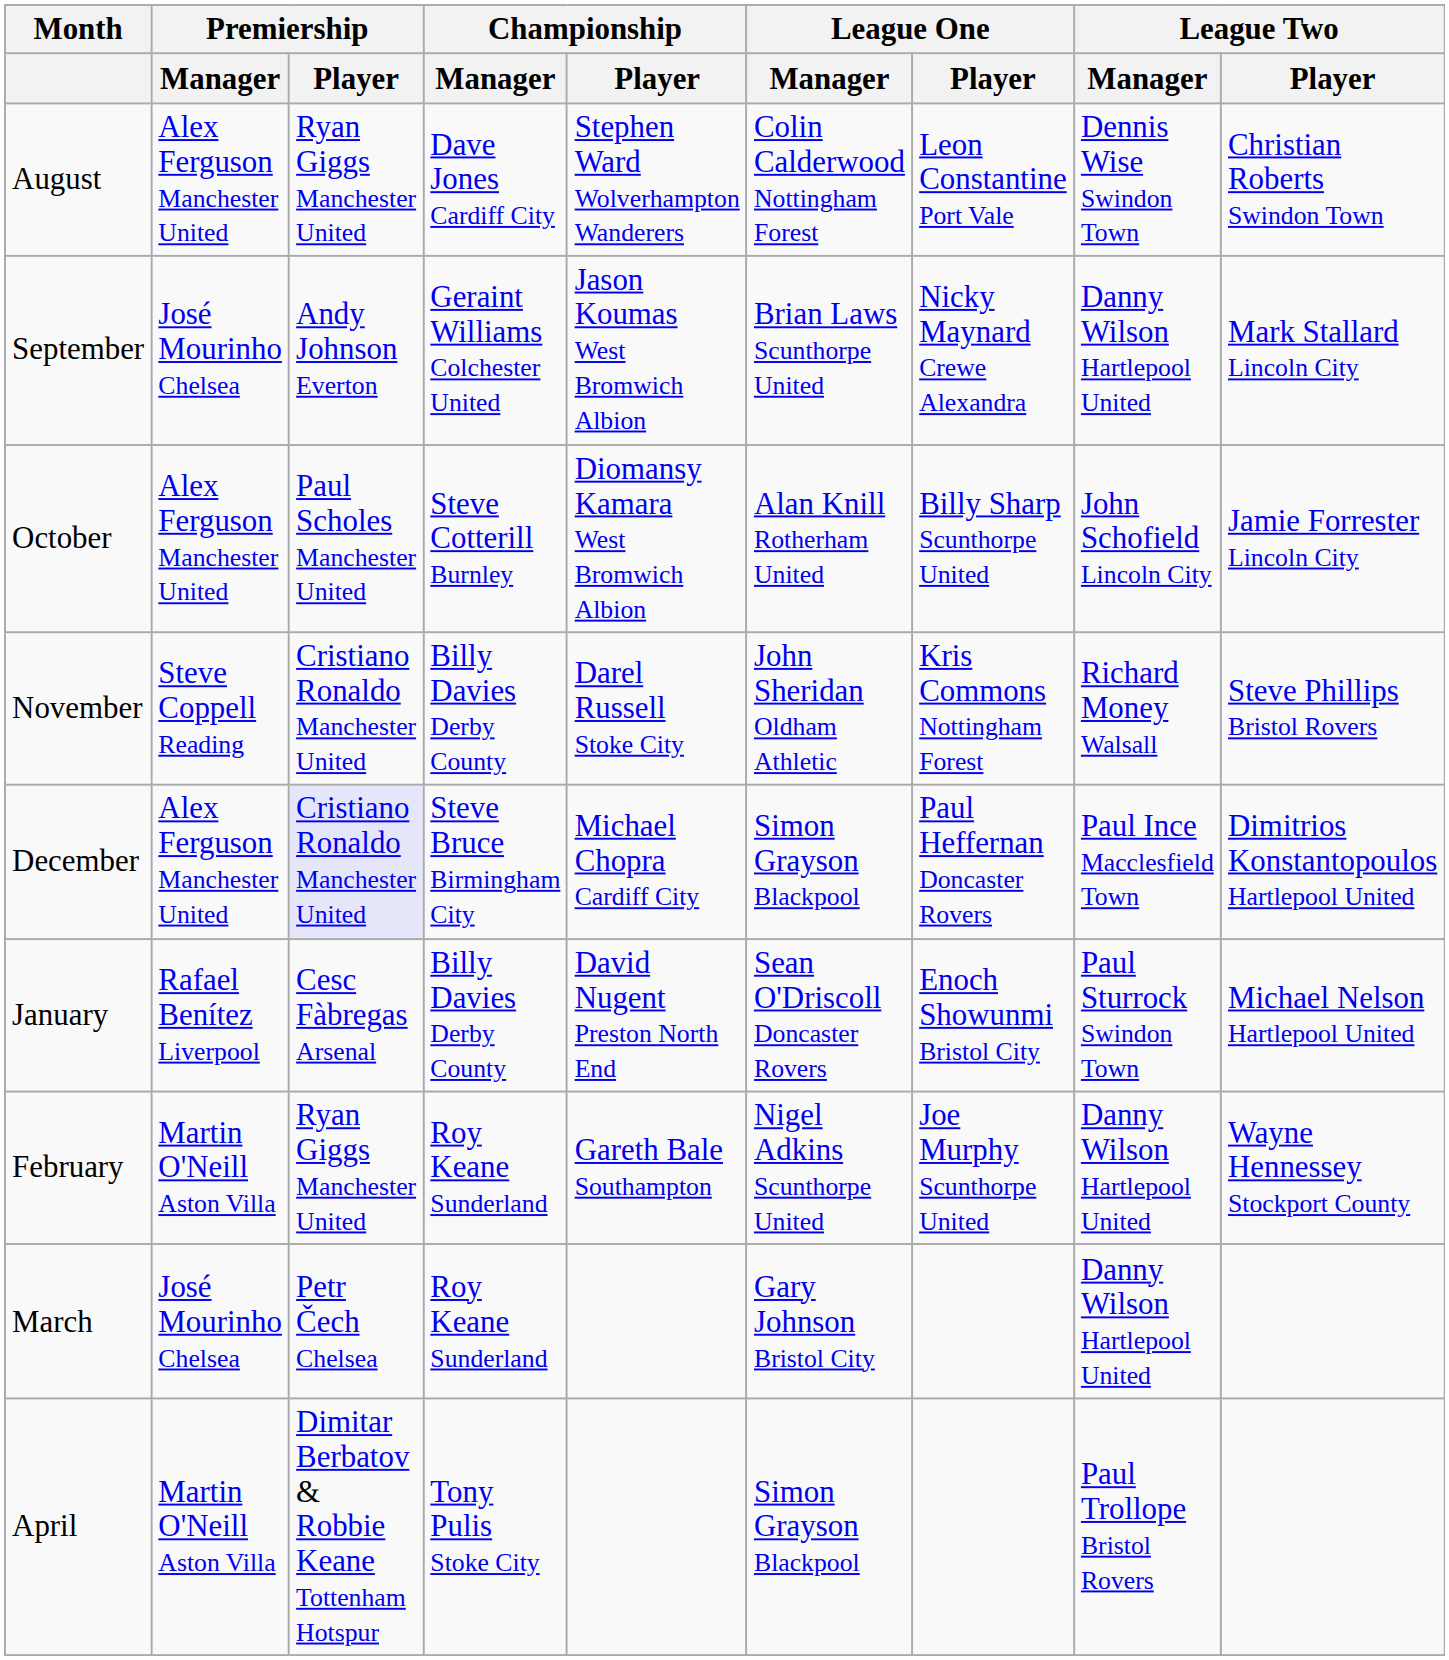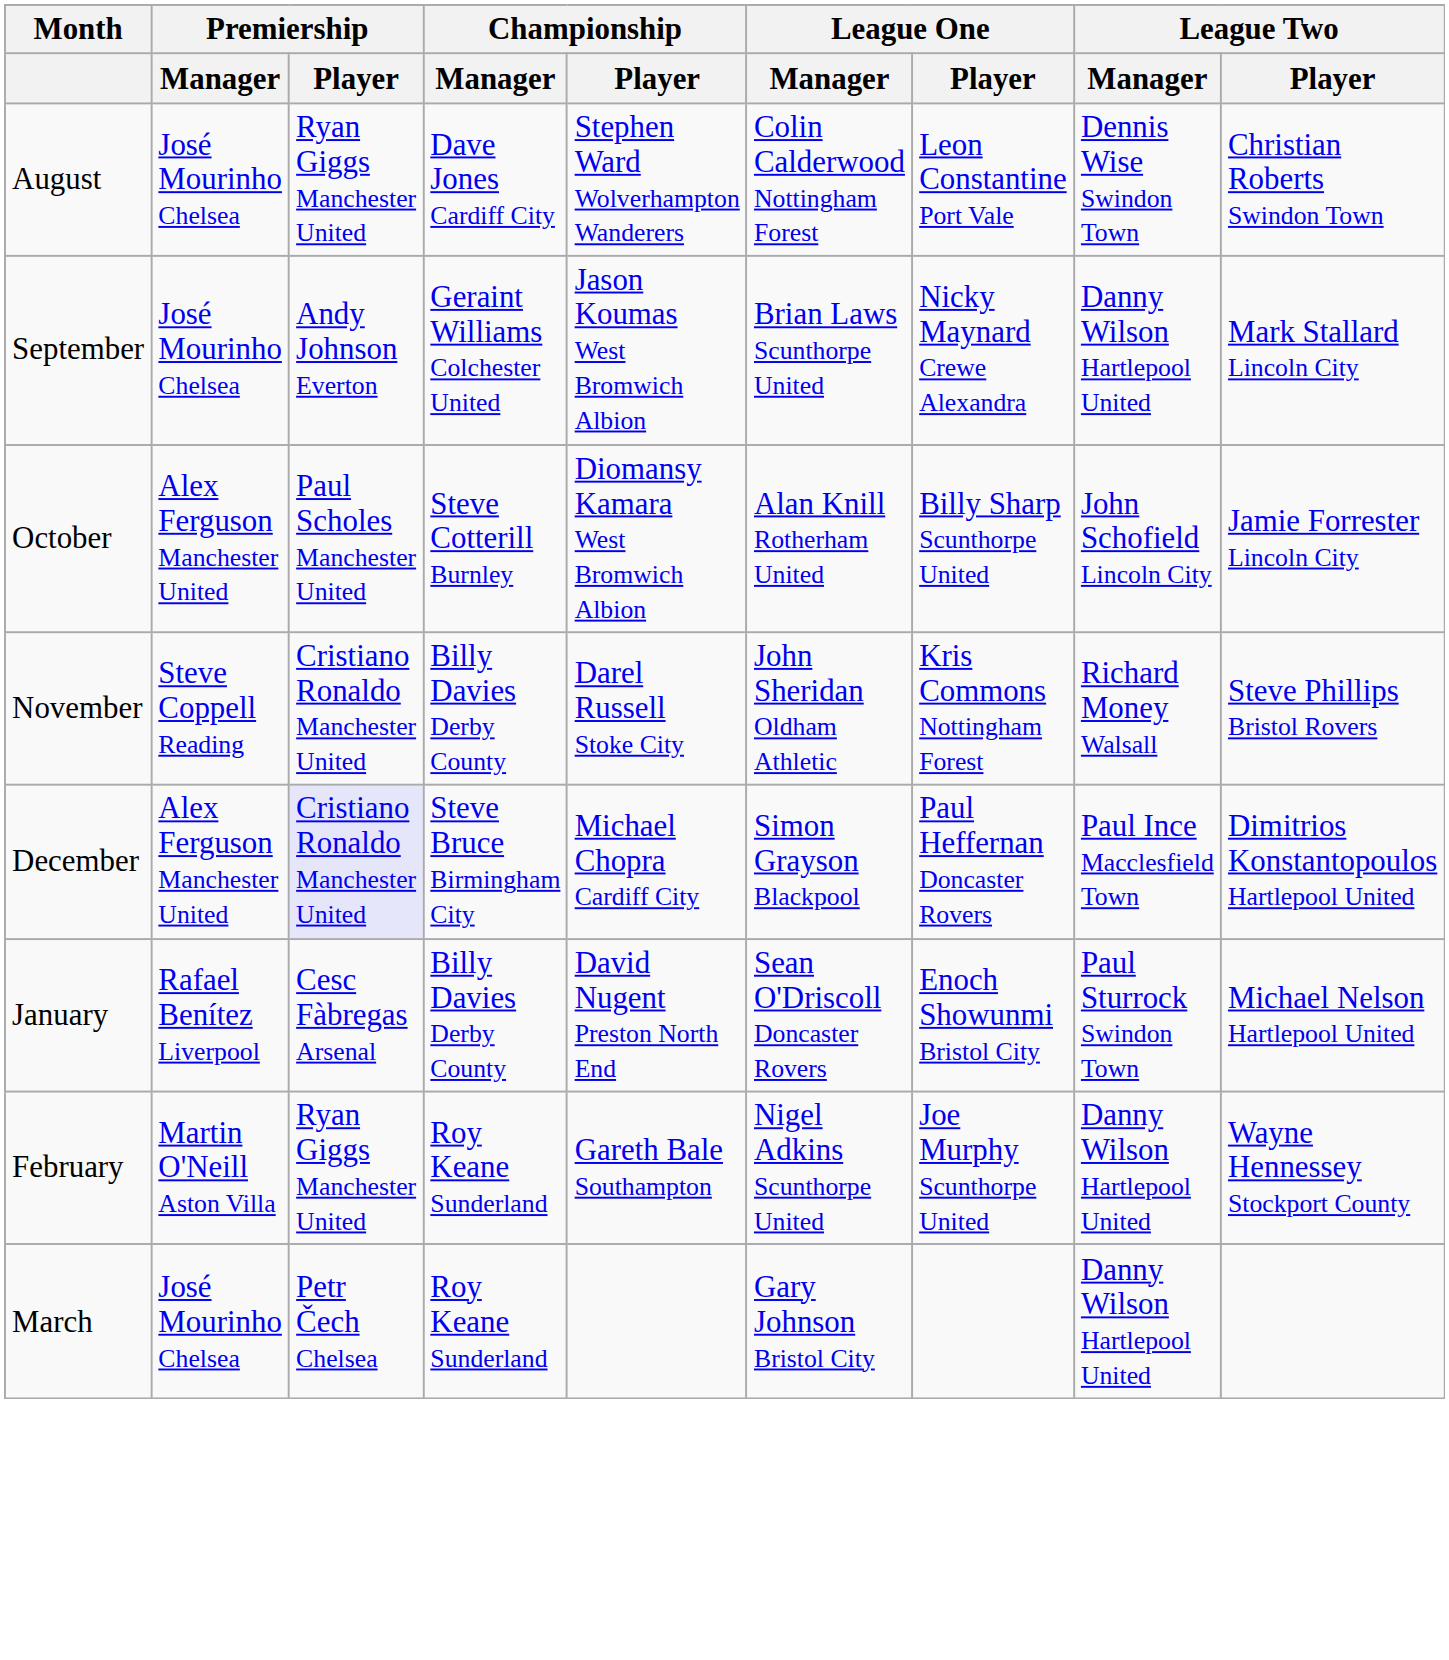 <table class="wikitable">
 <tr>
 <th>Month</th>
 <th colspan="2">Premiership</th>
 <th colspan="2">Championship</th>
 <th colspan="2">League One</th>
 <th colspan="2">League Two</th>
 </tr>
 <tr>
 <th></th>
 <th>Manager</th>
 <th>Player</th>
 <th>Manager</th>
 <th>Player</th>
 <th>Manager</th>
 <th>Player</th>
 <th>Manager</th>
 <th>Player</th>
 </tr>
 <tr>
 <td>August</td>
-<td><a href='#'>Alex Ferguson</a><br><small><a href='#'>Manchester United</a></small></td>
+<td><a href='#'>José Mourinho</a><br><small><a href='#'>Chelsea</a></small></td>
 <td><a href='#'>Ryan Giggs</a><br><small><a href='#'>Manchester United</a></small></td>
 <td><a href='#'>Dave Jones</a><br><small><a href='#'>Cardiff City</a></small></td>
 <td><a href='#'>Stephen Ward</a><br><small><a href='#'>Wolverhampton Wanderers</a></small></td>
 <td><a href='#'>Colin Calderwood</a><br><small><a href='#'>Nottingham Forest</a></small></td>
 <td><a href='#'>Leon Constantine</a><br><small><a href='#'>Port Vale</a></small></td>
 <td><a href='#'>Dennis Wise</a><br><small><a href='#'>Swindon Town</a></small></td>
 <td><a href='#'>Christian Roberts</a><br><small><a href='#'>Swindon Town</a></small></td>
 </tr>
 <tr>
 <td>September</td>
 <td><a href='#'>José Mourinho</a><br><small><a href='#'>Chelsea</a></small></td>
 <td><a href='#'>Andy Johnson</a><br><small><a href='#'>Everton</a></small></td>
 <td><a href='#'>Geraint Williams</a><br><small><a href='#'>Colchester United</a></small></td>
 <td><a href='#'>Jason Koumas</a><br><small><a href='#'>West Bromwich Albion</a></small></td>
 <td><a href='#'>Brian Laws</a><br><small><a href='#'>Scunthorpe United</a></small></td>
 <td><a href='#'>Nicky Maynard</a><br><small><a href='#'>Crewe Alexandra</a></small></td>
 <td><a href='#'>Danny Wilson</a><br><small><a href='#'>Hartlepool United</a></small></td>
 <td><a href='#'>Mark Stallard</a><br><small><a href='#'>Lincoln City</a></small></td>
 </tr>
 <tr>
 <td>October</td>
 <td><a href='#'>Alex Ferguson</a><br><small><a href='#'>Manchester United</a></small></td>
 <td><a href='#'>Paul Scholes</a><br><small><a href='#'>Manchester United</a></small></td>
 <td><a href='#'>Steve Cotterill</a><br><small><a href='#'>Burnley</a></small></td>
 <td><a href='#'>Diomansy Kamara</a><br><small><a href='#'>West Bromwich Albion</a></small></td>
 <td><a href='#'>Alan Knill</a><br><small><a href='#'>Rotherham United</a></small></td>
 <td><a href='#'>Billy Sharp</a><br><small><a href='#'>Scunthorpe United</a></small></td>
 <td><a href='#'>John Schofield</a><br><small><a href='#'>Lincoln City</a></small></td>
 <td><a href='#'>Jamie Forrester</a><br><small><a href='#'>Lincoln City</a></small></td>
 </tr>
 <tr>
 <td>November</td>
 <td><a href='#'>Steve Coppell</a><br><small><a href='#'>Reading</a></small></td>
 <td><a href='#'>Cristiano Ronaldo</a><br><small><a href='#'>Manchester United</a></small></td>
 <td><a href='#'>Billy Davies</a><br><small><a href='#'>Derby County</a></small></td>
 <td><a href='#'>Darel Russell</a><br><small><a href='#'>Stoke City</a></small></td>
 <td><a href='#'>John Sheridan</a><br><small><a href='#'>Oldham Athletic</a></small></td>
 <td><a href='#'>Kris Commons</a><br><small><a href='#'>Nottingham Forest</a></small></td>
 <td><a href='#'>Richard Money</a><br><small><a href='#'>Walsall</a></small></td>
 <td><a href='#'>Steve Phillips</a><br><small><a href='#'>Bristol Rovers</a></small></td>
 </tr>
 <tr>
 <td>December</td>
 <td><a href='#'>Alex Ferguson</a><br><small><a href='#'>Manchester United</a></small></td>
 <td style="background: lavender;"><a href='#'>Cristiano Ronaldo</a><br><small><a href='#'>Manchester United</a></small></td>
 <td><a href='#'>Steve Bruce</a><br><small><a href='#'>Birmingham City</a></small></td>
 <td><a href='#'>Michael Chopra</a><br><small><a href='#'>Cardiff City</a></small></td>
 <td><a href='#'>Simon Grayson</a><br><small><a href='#'>Blackpool</a></small></td>
 <td><a href='#'>Paul Heffernan</a><br><small><a href='#'>Doncaster Rovers</a></small></td>
 <td><a href='#'>Paul Ince</a><br><small><a href='#'>Macclesfield Town</a></small></td>
 <td><a href='#'>Dimitrios Konstantopoulos</a><br><small><a href='#'>Hartlepool United</a></small></td>
 </tr>
 <tr>
 <td>January</td>
 <td><a href='#'>Rafael Benítez</a><br><small><a href='#'>Liverpool</a></small></td>
 <td><a href='#'>Cesc Fàbregas</a><br><small><a href='#'>Arsenal</a></small></td>
 <td><a href='#'>Billy Davies</a><br><small><a href='#'>Derby County</a></small></td>
 <td><a href='#'>David Nugent</a><br><small><a href='#'>Preston North End</a></small></td>
 <td><a href='#'>Sean O'Driscoll</a><br><small><a href='#'>Doncaster Rovers</a></small></td>
 <td><a href='#'>Enoch Showunmi</a><br><small><a href='#'>Bristol City</a></small></td>
 <td><a href='#'>Paul Sturrock</a><br><small><a href='#'>Swindon Town</a></small></td>
 <td><a href='#'>Michael Nelson</a><br><small><a href='#'>Hartlepool United</a></small></td>
 </tr>
 <tr>
 <td>February</td>
 <td><a href='#'>Martin O'Neill</a><br><small><a href='#'>Aston Villa</a></small></td>
 <td><a href='#'>Ryan Giggs</a><br><small><a href='#'>Manchester United</a></small></td>
 <td><a href='#'>Roy Keane</a><br><small><a href='#'>Sunderland</a></small></td>
 <td><a href='#'>Gareth Bale</a><br><small><a href='#'>Southampton</a></small></td>
 <td><a href='#'>Nigel Adkins</a><br><small><a href='#'>Scunthorpe United</a></small></td>
 <td><a href='#'>Joe Murphy</a><br><small><a href='#'>Scunthorpe United</a></small></td>
 <td><a href='#'>Danny Wilson</a><br><small><a href='#'>Hartlepool United</a></small></td>
 <td><a href='#'>Wayne Hennessey</a><br><small><a href='#'>Stockport County</a></small></td>
 </tr>
 <tr>
 <td>March</td>
 <td><a href='#'>José Mourinho</a><br><small><a href='#'>Chelsea</a></small></td>
 <td><a href='#'>Petr Čech</a><br><small><a href='#'>Chelsea</a></small></td>
 <td><a href='#'>Roy Keane</a><br><small><a href='#'>Sunderland</a></small></td>
 <td></td>
 <td><a href='#'>Gary Johnson</a><br><small><a href='#'>Bristol City</a></small></td>
 <td></td>
 <td><a href='#'>Danny Wilson</a><br><small><a href='#'>Hartlepool United</a></small></td>
 <td></td>
 </tr>
-<tr>
-<td>April</td>
-<td><a href='#'>Martin O'Neill</a><br><small><a href='#'>Aston Villa</a></small></td>
-<td><a href='#'>Dimitar Berbatov</a> & <a href='#'>Robbie Keane</a><br><small><a href='#'>Tottenham Hotspur</a></small></td>
-<td><a href='#'>Tony Pulis</a><br><small><a href='#'>Stoke City</a></small></td>
-<td></td>
-<td><a href='#'>Simon Grayson</a><br><small><a href='#'>Blackpool</a></small></td>
-<td></td>
-<td><a href='#'>Paul Trollope</a><br><small><a href='#'>Bristol Rovers</a></small></td>
-<td></td>
-</tr>
 </table>
